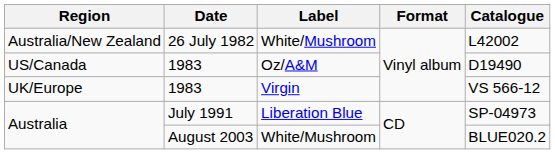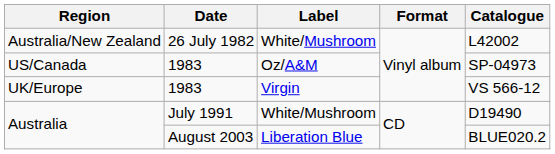 <table class="wikitable">
 <tr>
 <th>Region</th>
 <th>Date</th>
 <th>Label</th>
 <th>Format</th>
 <th>Catalogue</th>
 </tr>
 <tr>
 <td>Australia/New Zealand</td>
 <td>26 July 1982</td>
 <td>White/<a href='#'>Mushroom</a></td>
 <td rowspan="3">Vinyl album</td>
 <td>L42002</td>
 </tr>
 <tr>
 <td>US/Canada</td>
 <td>1983</td>
 <td>Oz/<a href='#'>A&M</a></td>
-<td>D19490</td>
+<td>SP-04973</td>
 </tr>
 <tr>
 <td>UK/Europe</td>
 <td>1983</td>
 <td><a href='#'>Virgin</a></td>
 <td>VS 566-12</td>
 </tr>
 <tr>
 <td rowspan="2">Australia</td>
 <td>July 1991</td>
-<td><a href='#'>Liberation Blue</a></td>
+<td>White/Mushroom</td>
 <td rowspan="2">CD</td>
-<td>SP-04973</td>
+<td>D19490</td>
 </tr>
 <tr>
 <td>August 2003</td>
-<td>White/Mushroom</td>
+<td><a href='#'>Liberation Blue</a></td>
 <td>BLUE020.2</td>
 </tr>
 </table>
